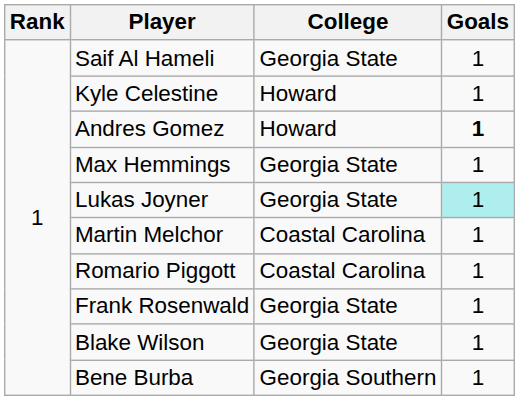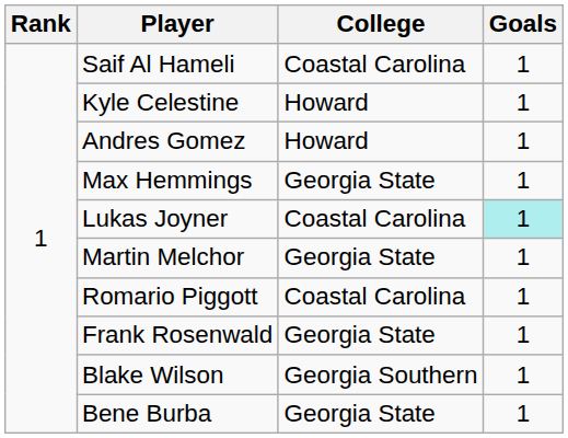 <table class="wikitable" style="text-align:center">
 <tr>
 <th>Rank</th>
 <th>Player</th>
 <th>College</th>
 <th>Goals</th>
 </tr>
 <tr>
 <td rowspan="10">1</td>
 <td align=left> Saif Al Hameli</td>
-<td align=left>Georgia State</td>
+<td align=left>Coastal Carolina</td>
 <td>1</td>
 </tr>
 <tr>
 <td align=left> Kyle Celestine</td>
 <td align=left>Howard</td>
 <td>1</td>
 </tr>
 <tr>
 <td align=left> Andres Gomez</td>
 <td align=left>Howard</td>
-<td><strong>1</strong></td>
+<td>1</td>
 </tr>
 <tr>
 <td align=left> Max Hemmings</td>
 <td align=left>Georgia State</td>
 <td>1</td>
 </tr>
 <tr>
 <td align=left> Lukas Joyner</td>
-<td align=left>Georgia State</td>
+<td align=left>Coastal Carolina</td>
 <td style="background: paleturquoise;">1</td>
 </tr>
 <tr>
 <td align=left> Martin Melchor</td>
-<td align=left>Coastal Carolina</td>
+<td align=left>Georgia State</td>
 <td>1</td>
 </tr>
 <tr>
 <td align=left> Romario Piggott</td>
 <td align=left>Coastal Carolina</td>
 <td>1</td>
 </tr>
 <tr>
 <td align=left> Frank Rosenwald</td>
 <td align=left>Georgia State</td>
 <td>1</td>
 </tr>
 <tr>
 <td align=left> Blake Wilson</td>
-<td align=left>Georgia State</td>
+<td align=left>Georgia Southern</td>
 <td>1</td>
 </tr>
 <tr>
 <td align=left> Bene Burba</td>
-<td align=left>Georgia Southern</td>
+<td align=left>Georgia State</td>
 <td>1</td>
 </tr>
 </table>
